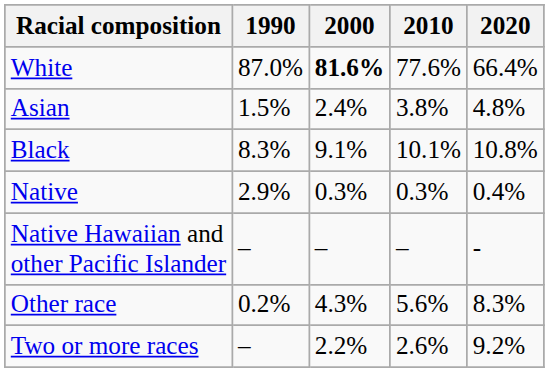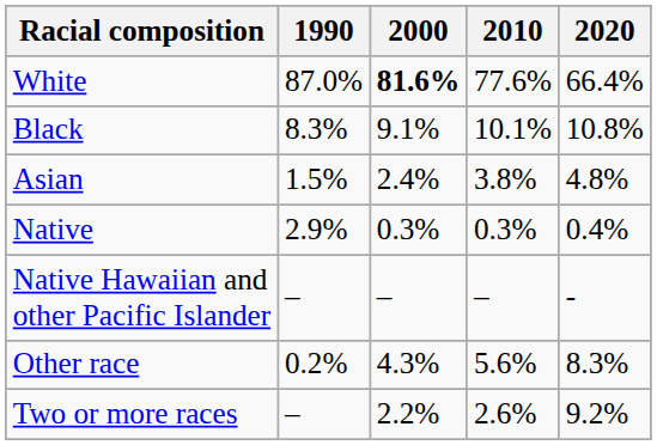 <table class="wikitable sortable mw-collapsible mw-collapsed collapsible" style="font-size: 90%;">
 <tr>
 <th>Racial composition</th>
 <th>1990</th>
 <th> 2000</th>
 <th> 2010</th>
 <th>2020</th>
 </tr>
 <tr>
 <td><a href='#'>White</a></td>
 <td>87.0%</td>
 <td><strong>81.6%</strong></td>
 <td>77.6%</td>
 <td>66.4%</td>
 </tr>
 <tr>
+<td><a href='#'>Black</a></td>
+<td>8.3%</td>
+<td>9.1%</td>
+<td>10.1%</td>
+<td>10.8%</td>
+</tr>
+<tr>
 <td><a href='#'>Asian</a></td>
 <td>1.5%</td>
 <td>2.4%</td>
 <td>3.8%</td>
 <td>4.8%</td>
-</tr>
-<tr>
-<td><a href='#'>Black</a></td>
-<td>8.3%</td>
-<td>9.1%</td>
-<td>10.1%</td>
-<td>10.8%</td>
 </tr>
 <tr>
 <td><a href='#'>Native</a></td>
 <td>2.9%</td>
 <td>0.3%</td>
 <td>0.3%</td>
 <td>0.4%</td>
 </tr>
 <tr>
 <td><a href='#'>Native Hawaiian</a> and<br><a href='#'>other Pacific Islander</a></td>
 <td>–</td>
 <td>–</td>
 <td>–</td>
 <td>-</td>
 </tr>
 <tr>
 <td><a href='#'>Other race</a></td>
 <td>0.2%</td>
 <td>4.3%</td>
 <td>5.6%</td>
 <td>8.3%</td>
 </tr>
 <tr>
 <td><a href='#'>Two or more races</a></td>
 <td>–</td>
 <td>2.2%</td>
 <td>2.6%</td>
 <td>9.2%</td>
 </tr>
 </table>
